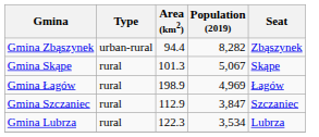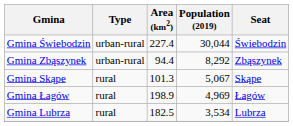 <table class="wikitable sortable">
 <tr>
 <th>Gmina</th>
 <th>Type</th>
 <th>Area<br><small>(km<sup>2</sup>)</small></th>
 <th>Population<br><small>(2019)</small></th>
 <th>Seat</th>
 </tr>
 <tr>
+<td><a href='#'>Gmina Świebodzin</a></td>
+<td>urban-rural</td>
+<td style="text-align:right;">227.4</td>
+<td style="text-align:right;">30,044</td>
+<td><a href='#'>Świebodzin</a></td>
+</tr>
+<tr>
 <td><a href='#'>Gmina Zbąszynek</a></td>
 <td>urban-rural</td>
 <td style="text-align:right;">94.4</td>
-<td style="text-align:right;">8,282</td>
+<td style="text-align:right;">8,292</td>
 <td><a href='#'>Zbąszynek</a></td>
 </tr>
 <tr>
 <td><a href='#'>Gmina Skąpe</a></td>
 <td>rural</td>
 <td style="text-align:right;">101.3</td>
 <td style="text-align:right;">5,067</td>
 <td><a href='#'>Skąpe</a></td>
 </tr>
 <tr>
 <td><a href='#'>Gmina Łagów</a></td>
 <td>rural</td>
 <td style="text-align:right;">198.9</td>
 <td style="text-align:right;">4,969</td>
 <td><a href='#'>Łagów</a></td>
 </tr>
 <tr>
-<td><a href='#'>Gmina Szczaniec</a></td>
-<td>rural</td>
-<td style="text-align:right;">112.9</td>
-<td style="text-align:right;">3,847</td>
-<td><a href='#'>Szczaniec</a></td>
-</tr>
-<tr>
 <td><a href='#'>Gmina Lubrza</a></td>
 <td>rural</td>
-<td style="text-align:right;">122.3</td>
+<td style="text-align:right;">182.5</td>
 <td style="text-align:right;">3,534</td>
 <td><a href='#'>Lubrza</a></td>
 </tr>
 <tr>
 </tr>
 </table>
